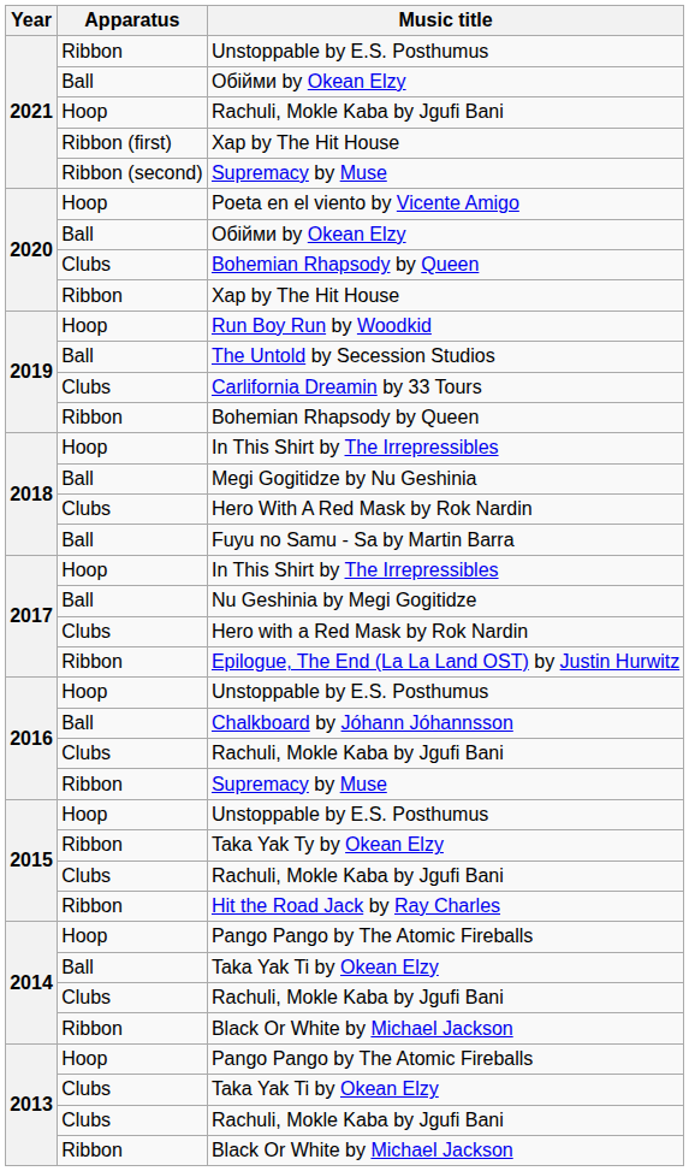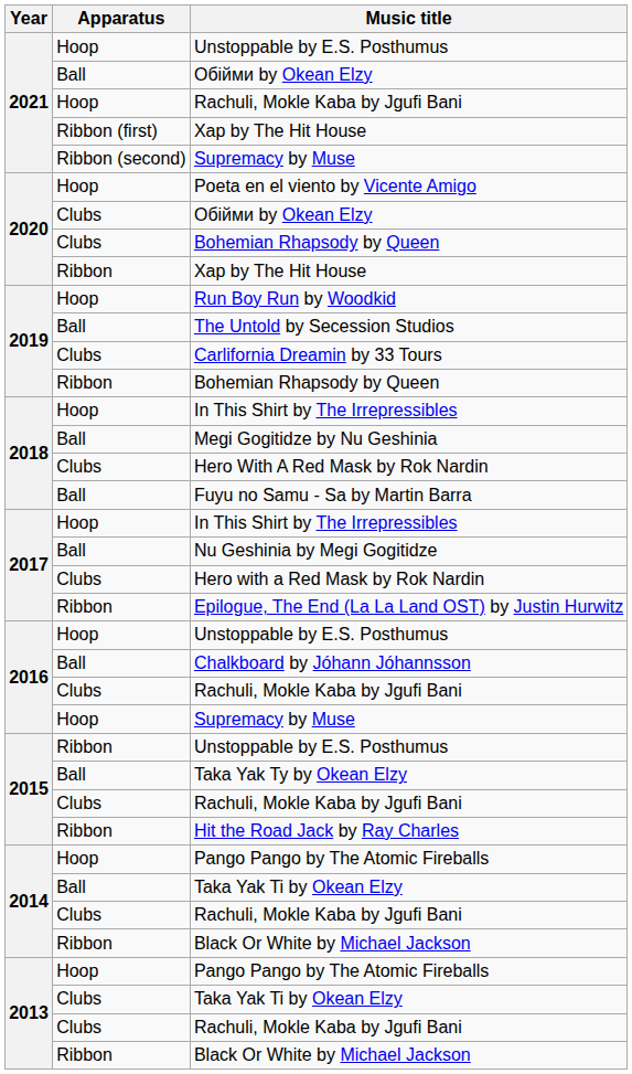 <table class="wikitable plainrowheaders">
 <tr>
 <th scope=col>Year</th>
 <th scope=col>Apparatus</th>
 <th scope=col>Music title</th>
 </tr>
 <tr>
 <th rowspan="5">2021</th>
-<td>Ribbon</td>
+<td>Hoop</td>
 <td>Unstoppable by E.S. Posthumus</td>
 </tr>
 <tr>
 <td>Ball</td>
 <td>Обійми by <a href='#'>Okean Elzy</a></td>
 </tr>
 <tr>
 <td>Hoop</td>
 <td>Rachuli, Mokle Kaba by Jgufi Bani</td>
 </tr>
 <tr>
 <td>Ribbon (first)</td>
 <td>Xap by The Hit House</td>
 </tr>
 <tr>
 <td>Ribbon (second)</td>
 <td><a href='#'>Supremacy</a> by <a href='#'>Muse</a></td>
 </tr>
 <tr>
 <th rowspan="4">2020</th>
 <td>Hoop</td>
 <td>Poeta en el viento by <a href='#'>Vicente Amigo</a></td>
 </tr>
 <tr>
-<td>Ball</td>
+<td>Clubs</td>
 <td>Обійми by <a href='#'>Okean Elzy</a></td>
 </tr>
 <tr>
 <td>Clubs</td>
 <td><a href='#'>Bohemian Rhapsody</a> by <a href='#'>Queen</a></td>
 </tr>
 <tr>
 <td>Ribbon</td>
 <td>Xap by The Hit House</td>
 </tr>
 <tr>
 <th rowspan="4">2019</th>
 <td>Hoop</td>
 <td><a href='#'>Run Boy Run</a> by <a href='#'>Woodkid</a></td>
 </tr>
 <tr>
 <td>Ball</td>
 <td><a href='#'>The Untold</a> by Secession Studios</td>
 </tr>
 <tr>
 <td>Clubs</td>
 <td><a href='#'>Carlifornia Dreamin</a> by 33 Tours</td>
 </tr>
 <tr>
 <td>Ribbon</td>
 <td>Bohemian Rhapsody by Queen</td>
 </tr>
 <tr>
 <th rowspan="4">2018</th>
 <td>Hoop</td>
 <td>In This Shirt by <a href='#'>The Irrepressibles</a></td>
 </tr>
 <tr>
 <td>Ball</td>
 <td>Megi Gogitidze by Nu Geshinia</td>
 </tr>
 <tr>
 <td>Clubs</td>
 <td>Hero With A Red Mask by Rok Nardin</td>
 </tr>
 <tr>
 <td>Ball</td>
 <td>Fuyu no Samu - Sa by Martin Barra</td>
 </tr>
 <tr>
 <th scope=row rowspan=4>2017</th>
 <td>Hoop</td>
 <td>In This Shirt by <a href='#'>The Irrepressibles</a></td>
 </tr>
 <tr>
 <td>Ball</td>
 <td>Nu Geshinia by Megi Gogitidze</td>
 </tr>
 <tr>
 <td>Clubs</td>
 <td>Hero with a Red Mask by Rok Nardin</td>
 </tr>
 <tr>
 <td>Ribbon</td>
 <td><a href='#'>Epilogue, The End (La La Land OST)</a> by <a href='#'>Justin Hurwitz</a></td>
 </tr>
 <tr>
 <th scope=row rowspan=4>2016</th>
 <td>Hoop</td>
 <td>Unstoppable by E.S. Posthumus</td>
 </tr>
 <tr>
 <td>Ball</td>
 <td><a href='#'>Chalkboard</a> by <a href='#'>Jóhann Jóhannsson</a></td>
 </tr>
 <tr>
 <td>Clubs</td>
 <td>Rachuli, Mokle Kaba by Jgufi Bani</td>
 </tr>
 <tr>
-<td>Ribbon</td>
+<td>Hoop</td>
 <td><a href='#'>Supremacy</a> by <a href='#'>Muse</a></td>
 </tr>
 <tr>
 <th scope=row rowspan=4>2015</th>
-<td>Hoop</td>
+<td>Ribbon</td>
 <td>Unstoppable by E.S. Posthumus</td>
 </tr>
 <tr>
-<td>Ribbon</td>
+<td>Ball</td>
 <td>Taka Yak Ty by <a href='#'>Okean Elzy</a></td>
 </tr>
 <tr>
 <td>Clubs</td>
 <td>Rachuli, Mokle Kaba by Jgufi Bani</td>
 </tr>
 <tr>
 <td>Ribbon</td>
 <td><a href='#'>Hit the Road Jack</a> by <a href='#'>Ray Charles</a></td>
 </tr>
 <tr>
 <th scope=row rowspan=4>2014</th>
 <td>Hoop</td>
 <td>Pango Pango by The Atomic Fireballs</td>
 </tr>
 <tr>
 <td>Ball</td>
 <td>Taka Yak Ti by <a href='#'>Okean Elzy</a></td>
 </tr>
 <tr>
 <td>Clubs</td>
 <td>Rachuli, Mokle Kaba by Jgufi Bani</td>
 </tr>
 <tr>
 <td>Ribbon</td>
 <td>Black Or White by <a href='#'>Michael Jackson</a></td>
 </tr>
 <tr>
 <th scope=row rowspan=4>2013</th>
 <td>Hoop</td>
 <td>Pango Pango by The Atomic Fireballs</td>
 </tr>
 <tr>
 <td>Clubs</td>
 <td>Taka Yak Ti by <a href='#'>Okean Elzy</a></td>
 </tr>
 <tr>
 <td>Clubs</td>
 <td>Rachuli, Mokle Kaba by Jgufi Bani</td>
 </tr>
 <tr>
 <td>Ribbon</td>
 <td>Black Or White by <a href='#'>Michael Jackson</a></td>
 </tr>
 <tr>
 </tr>
 </table>
